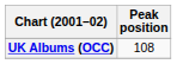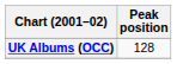 <table class="wikitable sortable plainrowheaders" style="text-align:center">
 <tr>
 <th scope="col">Chart (2001–02)</th>
 <th scope="col">Peak<br> position</th>
 </tr>
 <tr>
 </tr>
 <tr>
 </tr>
 <tr>
 <th scope="row"><a href='#'>UK Albums</a> (<a href='#'>OCC</a>)</th>
-<td align="center">108</td>
+<td align="center">128</td>
 </tr>
 <tr>
 </tr>
 </table>
